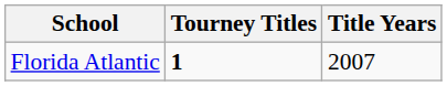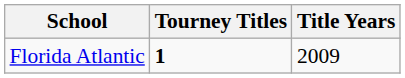 <table class="wikitable sortable">
 <tr>
 <th>School</th>
 <th>Tourney Titles</th>
 <th>Title Years</th>
 </tr>
 <tr>
 <td><a href='#'>Florida Atlantic</a></td>
 <td><strong>1</strong></td>
-<td>2007</td>
+<td>2009</td>
 </tr>
 </table>
